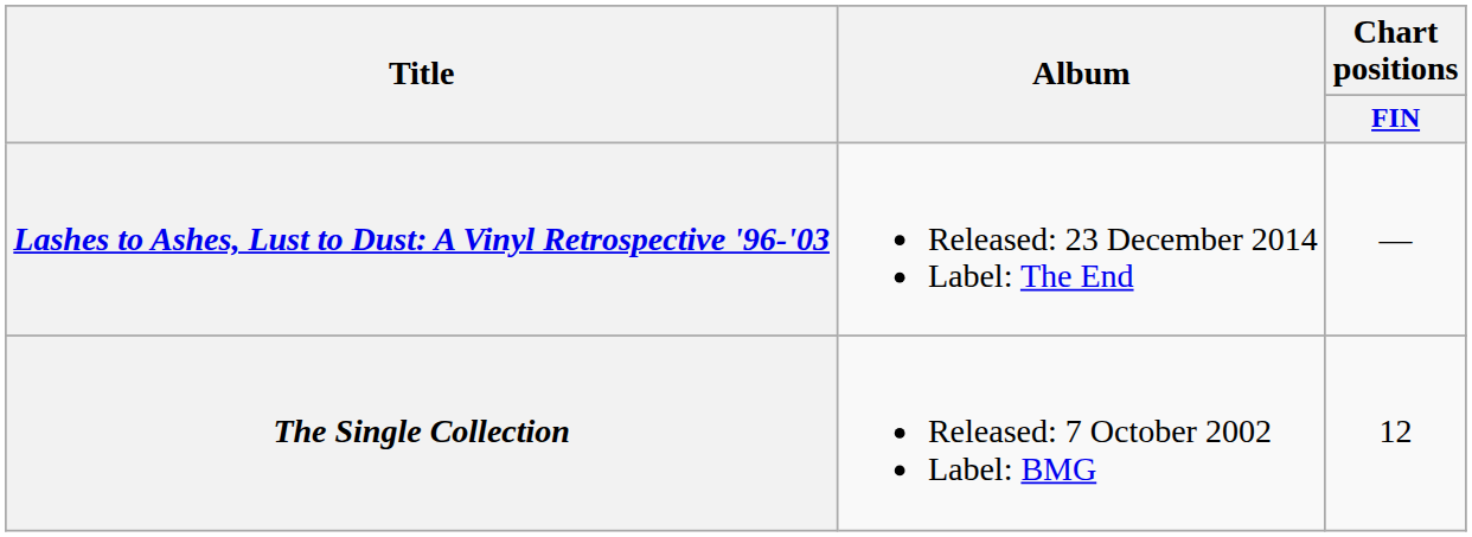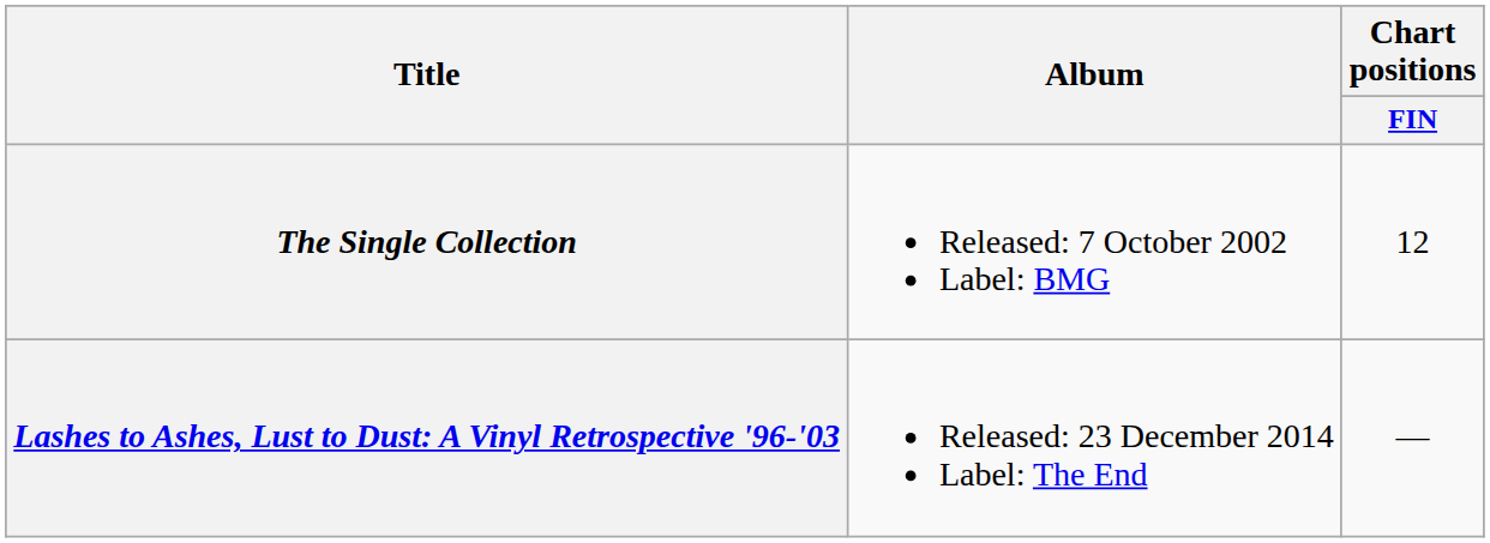 <table class="wikitable plainrowheaders">
 <tr>
 <th scope="col" rowspan="2">Title</th>
 <th scope="col" rowspan="2">Album</th>
 <th scope="col" colspan="1">Chart positions</th>
 </tr>
 <tr>
 <th scope="col" style="width:2em;font-size:85%"><a href='#'>FIN</a><br></th>
 </tr>
 <tr>
+<th scope="row"><em>The Single Collection</em></th>
+<td><br><ul><li>Released: 7 October 2002</li><li>Label: <a href='#'>BMG</a></li></ul></td>
+<td align="center">12</td>
+</tr>
+<tr>
 <th scope="row"><em><a href='#'>Lashes to Ashes, Lust to Dust: A Vinyl Retrospective '96-'03</a></em></th>
 <td><br><ul><li>Released: 23 December 2014</li><li>Label: <a href='#'>The End</a></li></ul></td>
 <td align="center">—</td>
 </tr>
-<tr>
-<th scope="row"><em>The Single Collection</em></th>
-<td><br><ul><li>Released: 7 October 2002</li><li>Label: <a href='#'>BMG</a></li></ul></td>
-<td align="center">12</td>
-</tr>
 </table>
